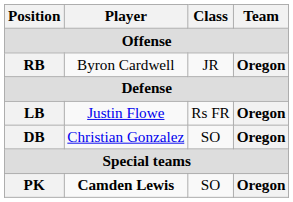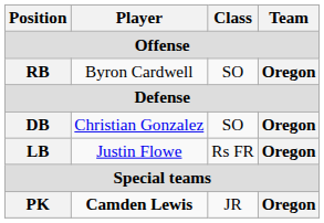 <table class="wikitable mw-collapsible mw-collapsed">
 <tr>
 <th>Position</th>
 <th>Player</th>
 <th>Class</th>
 <th>Team</th>
 </tr>
 <tr>
 <td colspan="4" style="text-align:center; background:#ddd;"><strong>Offense</strong></td>
 </tr>
 <tr style="text-align:center;">
 <th rowspan="1">RB</th>
 <td>Byron Cardwell</td>
-<td>JR</td>
+<td>SO</td>
 <th style=>Oregon</th>
 </tr>
 <tr>
 <td colspan="4" style="text-align:center; background:#ddd;"><strong>Defense</strong></td>
 </tr>
 <tr style="text-align:center;">
+<th rowspan="1">DB</th>
+<td><a href='#'>Christian Gonzalez</a></td>
+<td>SO</td>
+<th style=>Oregon</th>
+</tr>
+<tr style="text-align:center;">
 <th rowspan="1">LB</th>
 <td><a href='#'>Justin Flowe</a></td>
 <td>Rs FR</td>
-<th style=>Oregon</th>
-</tr>
-<tr style="text-align:center;">
-<th rowspan="1">DB</th>
-<td><a href='#'>Christian Gonzalez</a></td>
-<td>SO</td>
 <th style=>Oregon</th>
 </tr>
 <tr>
 <td colspan="4" style="text-align:center; background:#ddd;"><strong>Special teams</strong></td>
 </tr>
 <tr style="text-align:center;">
 <th rowspan="1">PK</th>
 <td><strong>Camden Lewis</strong></td>
-<td>SO</td>
+<td>JR</td>
 <th style=>Oregon</th>
 </tr>
 </table>
